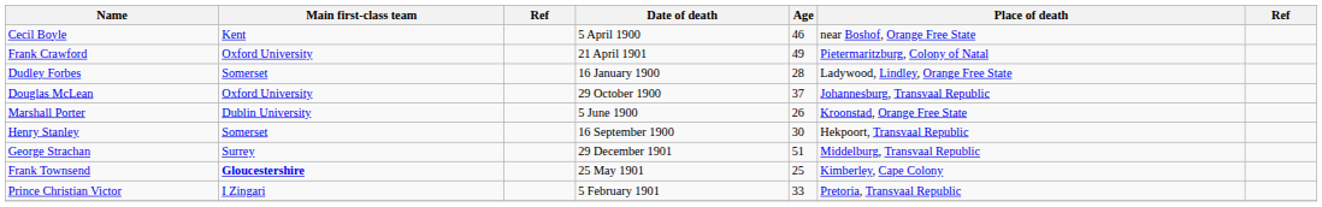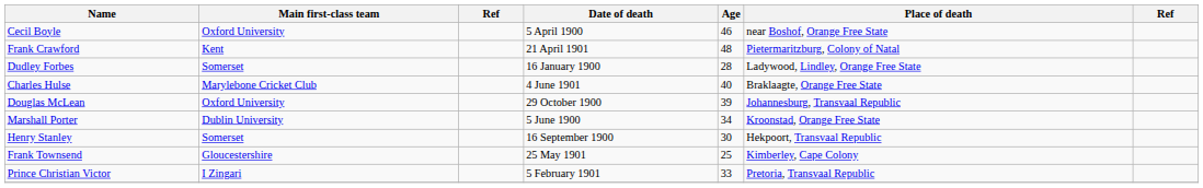 <table class="wikitable sortable">
 <tr>
 <th width=15%>Name</th>
 <th width=20%>Main first-class team</th>
 <th width=5%>Ref</th>
 <th width=15%>Date of death</th>
 <th width=2%>Age</th>
 <th width=30%>Place of death</th>
 <th width=5%>Ref</th>
 </tr>
 <tr>
 <td><a href='#'>Cecil Boyle</a></td>
-<td><a href='#'>Kent</a></td>
+<td><a href='#'>Oxford University</a></td>
 <td></td>
 <td>5 April 1900</td>
 <td>46</td>
 <td>near <a href='#'>Boshof</a>, <a href='#'>Orange Free State</a></td>
 <td></td>
 </tr>
 <tr>
 <td><a href='#'>Frank Crawford</a></td>
-<td><a href='#'>Oxford University</a></td>
+<td><a href='#'>Kent</a></td>
 <td></td>
 <td>21 April 1901</td>
-<td>49</td>
+<td>48</td>
 <td><a href='#'>Pietermaritzburg</a>, <a href='#'>Colony of Natal</a></td>
 <td></td>
 </tr>
 <tr>
 <td><a href='#'>Dudley Forbes</a></td>
 <td><a href='#'>Somerset</a></td>
 <td></td>
 <td>16 January 1900</td>
 <td>28</td>
 <td>Ladywood, <a href='#'>Lindley</a>, <a href='#'>Orange Free State</a></td>
 <td></td>
 </tr>
 <tr>
+<td><a href='#'>Charles Hulse</a></td>
+<td><a href='#'>Marylebone Cricket Club</a></td>
+<td></td>
+<td>4 June 1901</td>
+<td>40</td>
+<td>Braklaagte, <a href='#'>Orange Free State</a></td>
+<td></td>
+</tr>
+<tr>
 <td><a href='#'>Douglas McLean</a></td>
 <td><a href='#'>Oxford University</a></td>
 <td></td>
 <td>29 October 1900</td>
-<td>37</td>
+<td>39</td>
 <td><a href='#'>Johannesburg</a>, <a href='#'>Transvaal Republic</a></td>
 <td></td>
 </tr>
 <tr>
 <td><a href='#'>Marshall Porter</a></td>
 <td><a href='#'>Dublin University</a></td>
 <td></td>
 <td>5 June 1900</td>
-<td>26</td>
+<td>34</td>
 <td><a href='#'>Kroonstad</a>, <a href='#'>Orange Free State</a></td>
 <td></td>
 </tr>
 <tr>
 <td><a href='#'>Henry Stanley</a></td>
 <td><a href='#'>Somerset</a></td>
 <td></td>
 <td>16 September 1900</td>
 <td>30</td>
 <td>Hekpoort, <a href='#'>Transvaal Republic</a></td>
 <td></td>
 </tr>
 <tr>
-<td><a href='#'>George Strachan</a></td>
-<td><a href='#'>Surrey</a></td>
-<td></td>
-<td>29 December 1901</td>
-<td>51</td>
-<td><a href='#'>Middelburg</a>, <a href='#'>Transvaal Republic</a></td>
-<td></td>
-</tr>
-<tr>
 <td><a href='#'>Frank Townsend</a></td>
-<td><strong><a href='#'>Gloucestershire</a></strong></td>
+<td><a href='#'>Gloucestershire</a></td>
 <td></td>
 <td>25 May 1901</td>
 <td>25</td>
 <td><a href='#'>Kimberley</a>, <a href='#'>Cape Colony</a></td>
 <td></td>
 </tr>
 <tr>
 <td><a href='#'>Prince Christian Victor</a></td>
 <td><a href='#'>I Zingari</a></td>
 <td></td>
 <td>5 February 1901</td>
 <td>33</td>
 <td><a href='#'>Pretoria</a>, <a href='#'>Transvaal Republic</a></td>
 <td></td>
 </tr>
 <tr>
 </tr>
 </table>
